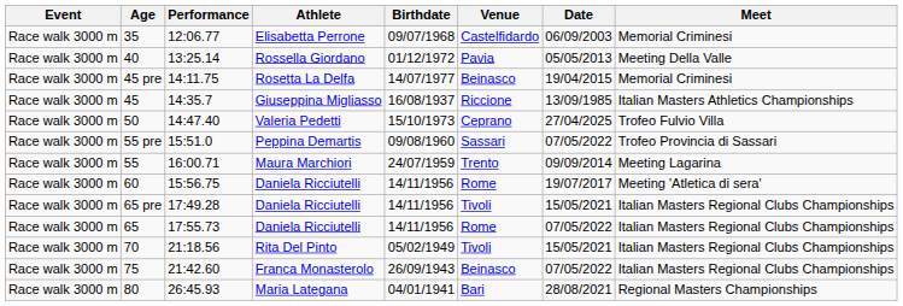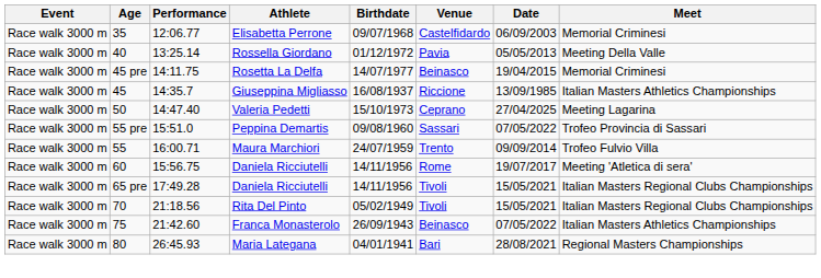 <table class="wikitable" width= style="font-size:90%; text-align:center">
 <tr>
 <th>Event</th>
 <th>Age</th>
 <th>Performance</th>
 <th>Athlete</th>
 <th>Birthdate</th>
 <th>Venue</th>
 <th>Date</th>
 <th>Meet</th>
 </tr>
 <tr>
 <td>Race walk 3000 m</td>
 <td>35</td>
 <td>12:06.77</td>
 <td align=left><a href='#'>Elisabetta Perrone</a></td>
 <td>09/07/1968</td>
 <td align=left><a href='#'>Castelfidardo</a></td>
 <td>06/09/2003</td>
 <td>Memorial Criminesi</td>
 </tr>
 <tr>
 <td>Race walk 3000 m</td>
 <td>40</td>
 <td>13:25.14</td>
 <td align=left><a href='#'>Rossella Giordano</a></td>
 <td>01/12/1972</td>
 <td align=left><a href='#'>Pavia</a></td>
 <td>05/05/2013</td>
 <td>Meeting Della Valle</td>
 </tr>
 <tr>
 <td>Race walk 3000 m</td>
 <td>45 pre</td>
 <td>14:11.75</td>
 <td align=left><a href='#'>Rosetta La Delfa</a></td>
 <td>14/07/1977</td>
 <td align=left><a href='#'>Beinasco</a></td>
 <td>19/04/2015</td>
 <td>Memorial Criminesi</td>
 </tr>
 <tr>
 <td>Race walk 3000 m</td>
 <td>45</td>
 <td>14:35.7</td>
 <td align=left><a href='#'>Giuseppina Migliasso</a></td>
 <td>16/08/1937</td>
 <td align=left><a href='#'>Riccione</a></td>
 <td>13/09/1985</td>
 <td>Italian Masters Athletics Championships</td>
 </tr>
 <tr>
 <td>Race walk 3000 m</td>
 <td>50</td>
 <td>14:47.40</td>
 <td align=left><a href='#'>Valeria Pedetti</a></td>
 <td>15/10/1973</td>
 <td align=left><a href='#'>Ceprano</a></td>
 <td>27/04/2025</td>
-<td>Trofeo Fulvio Villa</td>
+<td>Meeting Lagarina</td>
 </tr>
 <tr>
 <td>Race walk 3000 m</td>
 <td>55 pre</td>
 <td>15:51.0</td>
 <td align=left><a href='#'>Peppina Demartis</a></td>
 <td>09/08/1960</td>
 <td align=left><a href='#'>Sassari</a></td>
 <td>07/05/2022</td>
 <td>Trofeo Provincia di Sassari</td>
 </tr>
 <tr>
 <td>Race walk 3000 m</td>
 <td>55</td>
 <td>16:00.71</td>
 <td align=left><a href='#'>Maura Marchiori</a></td>
 <td>24/07/1959</td>
 <td align=left><a href='#'>Trento</a></td>
 <td>09/09/2014</td>
-<td>Meeting Lagarina</td>
+<td>Trofeo Fulvio Villa</td>
 </tr>
 <tr>
 <td>Race walk 3000 m</td>
 <td>60</td>
 <td>15:56.75</td>
 <td align=left><a href='#'>Daniela Ricciutelli</a></td>
 <td>14/11/1956</td>
 <td align=left><a href='#'>Rome</a></td>
 <td>19/07/2017</td>
 <td>Meeting 'Atletica di sera'</td>
 </tr>
 <tr>
 <td>Race walk 3000 m</td>
 <td>65 pre</td>
 <td>17:49.28</td>
 <td align=left><a href='#'>Daniela Ricciutelli</a></td>
 <td>14/11/1956</td>
 <td align=left><a href='#'>Tivoli</a></td>
 <td>15/05/2021</td>
 <td>Italian Masters Regional Clubs Championships</td>
 </tr>
 <tr>
 <td>Race walk 3000 m</td>
-<td>65</td>
-<td>17:55.73</td>
-<td align=left><a href='#'>Daniela Ricciutelli</a></td>
-<td>14/11/1956</td>
-<td align=left><a href='#'>Rome</a></td>
-<td>07/05/2022</td>
-<td>Italian Masters Regional Clubs Championships</td>
-</tr>
-<tr>
-<td>Race walk 3000 m</td>
 <td>70</td>
 <td>21:18.56</td>
 <td align=left><a href='#'>Rita Del Pinto</a></td>
 <td>05/02/1949</td>
 <td align=left><a href='#'>Tivoli</a></td>
 <td>15/05/2021</td>
 <td>Italian Masters Regional Clubs Championships</td>
 </tr>
 <tr>
 <td>Race walk 3000 m</td>
 <td>75</td>
 <td>21:42.60</td>
 <td align=left><a href='#'>Franca Monasterolo</a></td>
 <td>26/09/1943</td>
 <td align=left><a href='#'>Beinasco</a></td>
 <td>07/05/2022</td>
-<td>Italian Masters Regional Clubs Championships</td>
+<td>Italian Masters Athletics Championships</td>
 </tr>
 <tr>
 <td>Race walk 3000 m</td>
 <td>80</td>
 <td>26:45.93</td>
 <td align=left><a href='#'>Maria Lategana</a></td>
 <td>04/01/1941</td>
 <td align=left><a href='#'>Bari</a></td>
 <td>28/08/2021</td>
 <td>Regional Masters Championships</td>
 </tr>
 </table>
